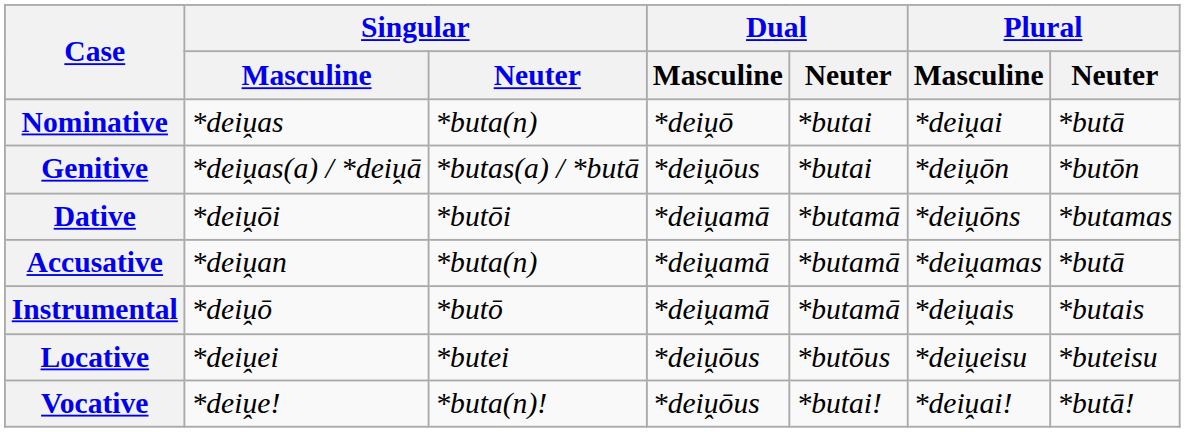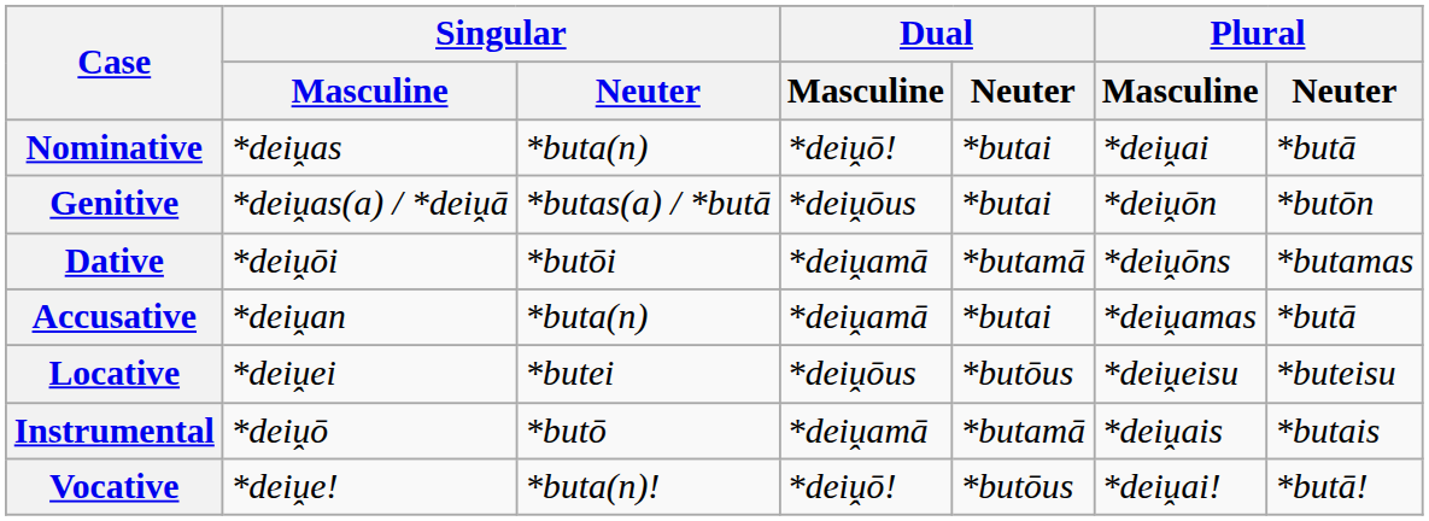 <table class="wikitable">
 <tr>
 <th rowspan="2"><a href='#'>Case</a></th>
 <th colspan="2"><a href='#'>Singular</a></th>
 <th colspan="2"><a href='#'>Dual</a></th>
 <th colspan="2"><a href='#'>Plural</a></th>
 </tr>
 <tr>
 <th><a href='#'>Masculine</a></th>
 <th><a href='#'>Neuter</a></th>
 <th>Masculine</th>
 <th>Neuter</th>
 <th>Masculine</th>
 <th>Neuter</th>
 </tr>
 <tr>
 <th><a href='#'>Nominative</a></th>
 <td><em>*deiṷas</em></td>
 <td><em>*buta(n)</em></td>
-<td><em>*deiṷō</em></td>
+<td><em>*deiṷō!</em></td>
 <td><em>*butai</em></td>
 <td><em>*deiṷai</em></td>
 <td><em>*butā</em></td>
 </tr>
 <tr>
 <th><a href='#'>Genitive</a></th>
 <td><em>*deiṷas(a) / *deiṷā</em></td>
 <td><em>*butas(a) / *butā</em></td>
 <td><em>*deiṷōus</em></td>
 <td><em>*butai</em></td>
 <td><em>*deiṷōn</em></td>
 <td><em>*butōn</em></td>
 </tr>
 <tr>
 <th><a href='#'>Dative</a></th>
 <td><em>*deiṷōi</em></td>
 <td><em>*butōi</em></td>
 <td><em>*deiṷamā</em></td>
 <td><em>*butamā</em></td>
 <td><em>*deiṷōns</em></td>
 <td><em>*butamas</em></td>
 </tr>
 <tr>
 <th><a href='#'>Accusative</a></th>
 <td><em>*deiṷan</em></td>
 <td><em>*buta(n)</em></td>
 <td><em>*deiṷamā</em></td>
-<td><em>*butamā</em></td>
+<td><em>*butai</em></td>
 <td><em>*deiṷamas</em></td>
 <td><em>*butā</em></td>
+</tr>
+<tr>
+<th><a href='#'>Locative</a></th>
+<td><em>*deiṷei</em></td>
+<td><em>*butei</em></td>
+<td><em>*deiṷōus</em></td>
+<td><em>*butōus</em></td>
+<td><em>*deiṷeisu</em></td>
+<td><em>*buteisu</em></td>
 </tr>
 <tr>
 <th><a href='#'>Instrumental</a></th>
 <td><em>*deiṷō</em></td>
 <td><em>*butō</em></td>
 <td><em>*deiṷamā</em></td>
 <td><em>*butamā</em></td>
 <td><em>*deiṷais</em></td>
 <td><em>*butais</em></td>
 </tr>
 <tr>
-<th><a href='#'>Locative</a></th>
-<td><em>*deiṷei</em></td>
-<td><em>*butei</em></td>
-<td><em>*deiṷōus</em></td>
-<td><em>*butōus</em></td>
-<td><em>*deiṷeisu</em></td>
-<td><em>*buteisu</em></td>
-</tr>
-<tr>
 <th><a href='#'>Vocative</a></th>
 <td><em>*deiṷe!</em></td>
 <td><em>*buta(n)!</em></td>
-<td><em>*deiṷōus</em></td>
-<td><em>*butai!</em></td>
+<td><em>*deiṷō!</em></td>
+<td><em>*butōus</em></td>
 <td><em>*deiṷai!</em></td>
 <td><em>*butā!</em></td>
 </tr>
 </table>
